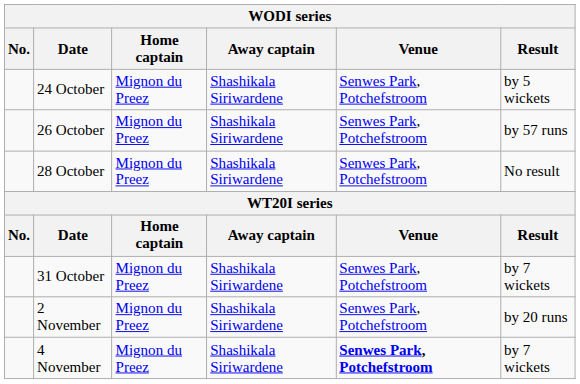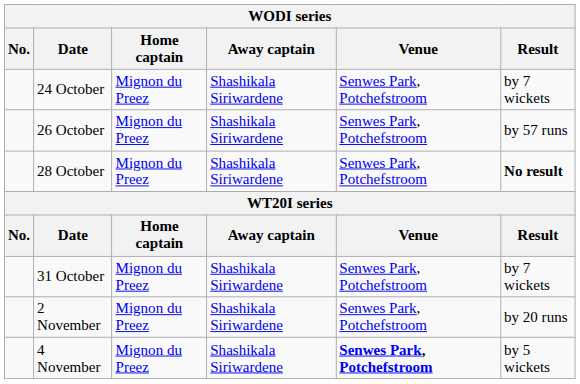 <table class="wikitable">
 <tr>
 <th colspan="9">WODI series</th>
 </tr>
 <tr>
 <th>No.</th>
 <th>Date</th>
 <th>Home captain</th>
 <th>Away captain</th>
 <th>Venue</th>
 <th>Result</th>
 </tr>
 <tr>
 <td></td>
 <td>24 October</td>
 <td><a href='#'>Mignon du Preez</a></td>
 <td><a href='#'>Shashikala Siriwardene</a></td>
 <td><a href='#'>Senwes Park</a>, <a href='#'>Potchefstroom</a></td>
-<td> by 5 wickets</td>
+<td> by 7 wickets</td>
 </tr>
 <tr>
 <td></td>
 <td>26 October</td>
 <td><a href='#'>Mignon du Preez</a></td>
 <td><a href='#'>Shashikala Siriwardene</a></td>
 <td><a href='#'>Senwes Park</a>, <a href='#'>Potchefstroom</a></td>
 <td> by 57 runs</td>
 </tr>
 <tr>
 <td></td>
 <td>28 October</td>
 <td><a href='#'>Mignon du Preez</a></td>
 <td><a href='#'>Shashikala Siriwardene</a></td>
 <td><a href='#'>Senwes Park</a>, <a href='#'>Potchefstroom</a></td>
-<td>No result</td>
+<td><strong>No result</strong></td>
 </tr>
 <tr>
 <th colspan="9">WT20I series</th>
 </tr>
 <tr>
 <th>No.</th>
 <th>Date</th>
 <th>Home captain</th>
 <th>Away captain</th>
 <th>Venue</th>
 <th>Result</th>
 </tr>
 <tr>
 <td></td>
 <td>31 October</td>
 <td><a href='#'>Mignon du Preez</a></td>
 <td><a href='#'>Shashikala Siriwardene</a></td>
 <td><a href='#'>Senwes Park</a>, <a href='#'>Potchefstroom</a></td>
 <td> by 7 wickets</td>
 </tr>
 <tr>
 <td></td>
 <td>2 November</td>
 <td><a href='#'>Mignon du Preez</a></td>
 <td><a href='#'>Shashikala Siriwardene</a></td>
 <td><a href='#'>Senwes Park</a>, <a href='#'>Potchefstroom</a></td>
 <td> by 20 runs</td>
 </tr>
 <tr>
 <td></td>
 <td>4 November</td>
 <td><a href='#'>Mignon du Preez</a></td>
 <td><a href='#'>Shashikala Siriwardene</a></td>
 <td><strong><a href='#'>Senwes Park</a>, <a href='#'>Potchefstroom</a></strong></td>
-<td> by 7 wickets</td>
+<td> by 5 wickets</td>
 </tr>
 </table>
